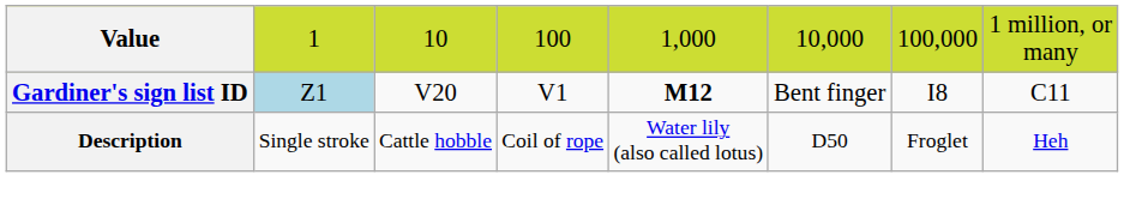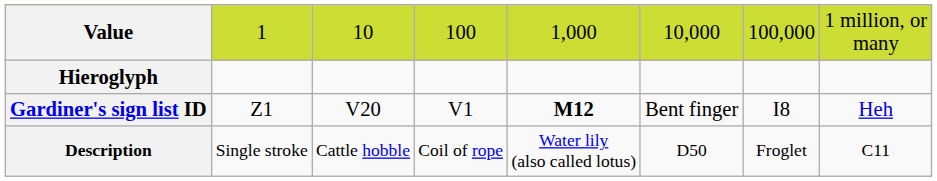 <table class="wikitable" style="margin: 0.5em 1em 0.5em 1em; border: 1px solid #aaaaaa; text-align:center;" cellpadding="2">
 <tr style="background-color:#ccdd33;">
 <th>Value</th>
 <td>1</td>
 <td>10</td>
 <td>100</td>
 <td>1,000</td>
 <td>10,000</td>
 <td>100,000</td>
 <td>1 million, or<br>many</td>
 </tr>
+<tr align="center">
+<th>Hieroglyph</th>
+<td></td>
+<td></td>
+<td></td>
+<td></td>
+<td></td>
+<td></td>
+<td></td>
+</tr>
 <tr>
 <th><a href='#'>Gardiner's sign list</a> ID</th>
-<td style="background: lightblue;">Z1</td>
+<td>Z1</td>
 <td>V20</td>
 <td>V1</td>
 <td><strong>M12</strong></td>
 <td>Bent finger</td>
 <td>I8</td>
-<td>C11</td>
+<td><a href='#'>Heh</a></td>
 </tr>
 <tr style="font-size:85%">
 <th>Description</th>
 <td>Single stroke</td>
 <td>Cattle <a href='#'>hobble</a></td>
 <td>Coil of <a href='#'>rope</a></td>
 <td><a href='#'>Water lily</a><br>(also called lotus)</td>
 <td>D50</td>
 <td>Froglet</td>
-<td><a href='#'>Heh</a></td>
+<td>C11</td>
 </tr>
 </table>
